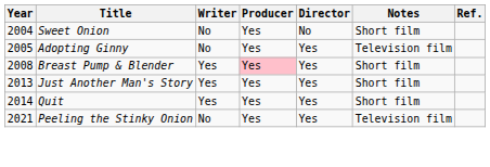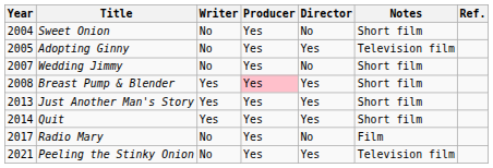 <table class="wikitable sortable">
 <tr>
 <th>Year</th>
 <th>Title</th>
 <th>Writer</th>
 <th>Producer</th>
 <th>Director</th>
 <th>Notes</th>
 <th><abbr>Ref.</abbr></th>
 </tr>
 <tr>
 <td>2004</td>
 <td><em>Sweet Onion</em></td>
 <td>No</td>
 <td>Yes</td>
 <td>No</td>
 <td>Short film</td>
 <td></td>
 </tr>
 <tr>
 <td>2005</td>
 <td><em>Adopting Ginny</em></td>
 <td>No</td>
 <td>Yes</td>
 <td>Yes</td>
 <td>Television film</td>
+<td></td>
+</tr>
+<tr>
+<td>2007</td>
+<td><em>Wedding Jimmy</em></td>
+<td>No</td>
+<td>Yes</td>
+<td>No</td>
+<td>Short film</td>
 <td></td>
 </tr>
 <tr>
 <td>2008</td>
 <td><em>Breast Pump & Blender</em></td>
 <td>Yes</td>
 <td style="background: pink;">Yes</td>
 <td>Yes</td>
 <td>Short film</td>
 <td></td>
 </tr>
 <tr>
 <td>2013</td>
 <td><em>Just Another Man's Story</em></td>
 <td>Yes</td>
 <td>Yes</td>
 <td>Yes</td>
 <td>Short film</td>
 <td></td>
 </tr>
 <tr>
 <td>2014</td>
 <td><em>Quit</em></td>
 <td>Yes</td>
 <td>Yes</td>
 <td>Yes</td>
 <td>Short film</td>
 <td></td>
 </tr>
 <tr>
+<td>2017</td>
+<td><em>Radio Mary</em></td>
+<td>No</td>
+<td>Yes</td>
+<td>No</td>
+<td>Film</td>
+<td></td>
+</tr>
+<tr>
 <td>2021</td>
 <td><em>Peeling the Stinky Onion</em></td>
 <td>No</td>
 <td>Yes</td>
 <td>Yes</td>
 <td>Television film</td>
 <td></td>
 </tr>
 </table>
